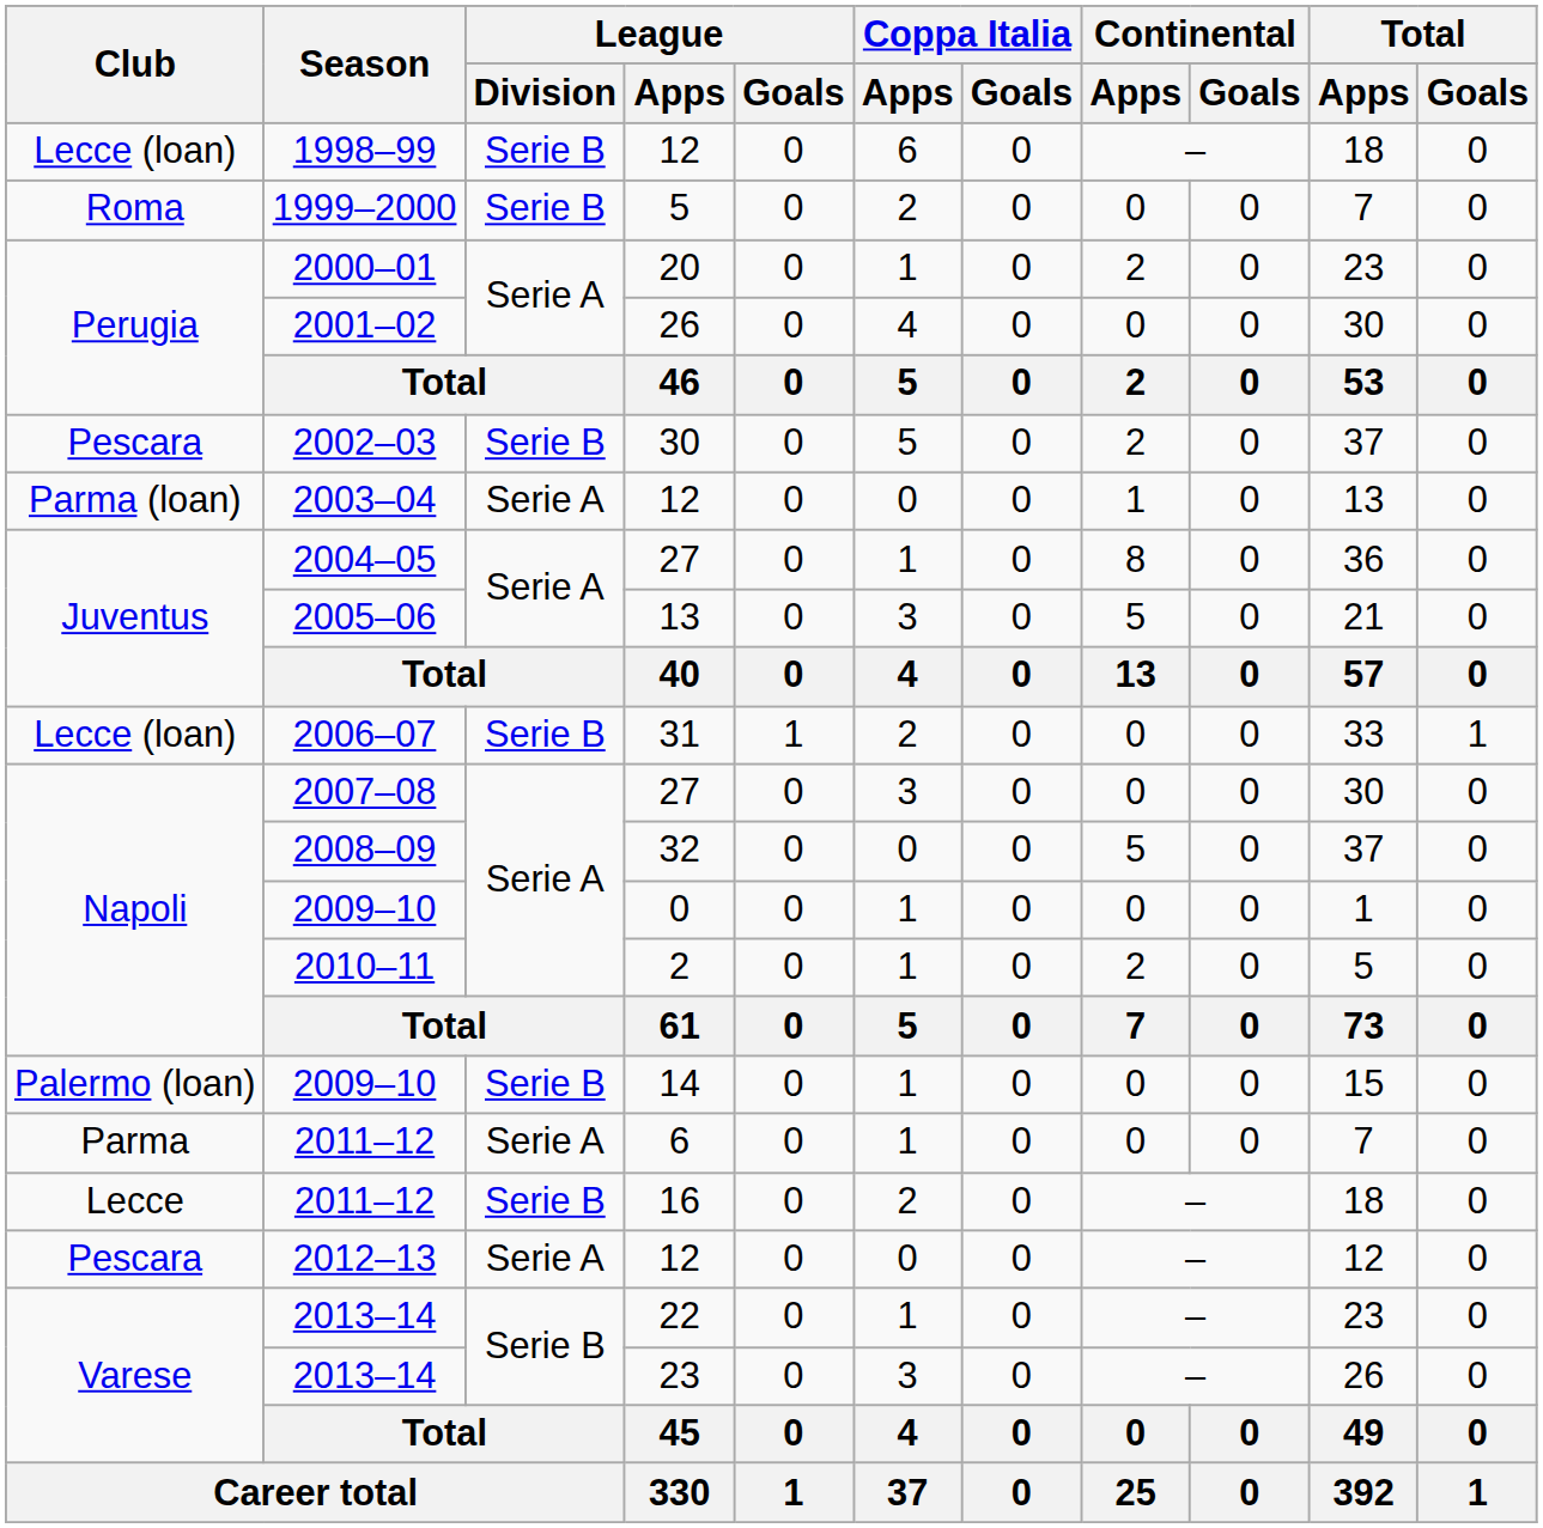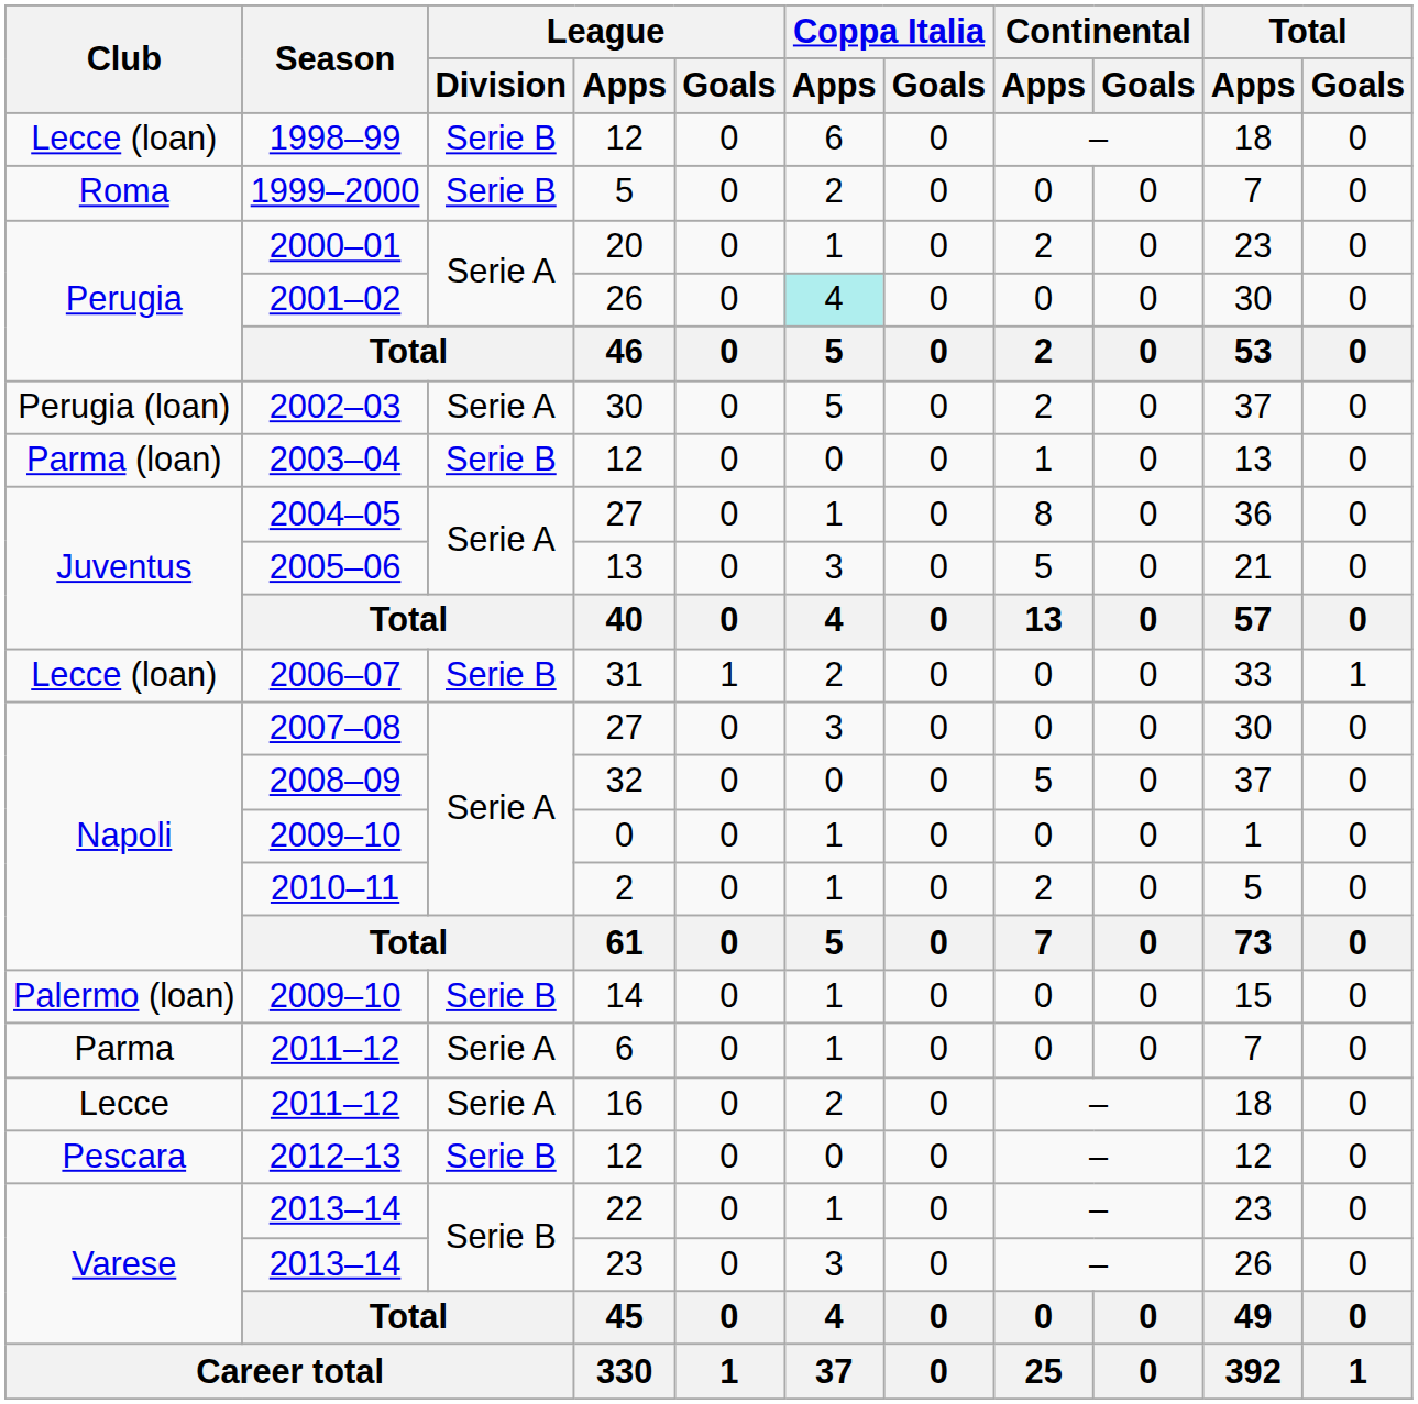 <table class="wikitable" style="text-align:center">
 <tr>
 <th rowspan="2">Club</th>
 <th rowspan="2">Season</th>
 <th colspan="3">League</th>
 <th colspan="2"><a href='#'>Coppa Italia</a></th>
 <th colspan="2">Continental</th>
 <th colspan="2">Total</th>
 </tr>
 <tr>
 <th>Division</th>
 <th>Apps</th>
 <th>Goals</th>
 <th>Apps</th>
 <th>Goals</th>
 <th>Apps</th>
 <th>Goals</th>
 <th>Apps</th>
 <th>Goals</th>
 </tr>
 <tr>
 <td><a href='#'>Lecce</a> (loan)</td>
 <td><a href='#'>1998–99</a></td>
 <td><a href='#'>Serie B</a></td>
 <td>12</td>
 <td>0</td>
 <td>6</td>
 <td>0</td>
 <td colspan="2">–</td>
 <td>18</td>
 <td>0</td>
 </tr>
 <tr>
 <td><a href='#'>Roma</a></td>
 <td><a href='#'>1999–2000</a></td>
 <td><a href='#'>Serie B</a></td>
 <td>5</td>
 <td>0</td>
 <td>2</td>
 <td>0</td>
 <td>0</td>
 <td>0</td>
 <td>7</td>
 <td>0</td>
 </tr>
 <tr>
 <td rowspan="3"><a href='#'>Perugia</a></td>
 <td><a href='#'>2000–01</a></td>
 <td rowspan="2">Serie A</td>
 <td>20</td>
 <td>0</td>
 <td>1</td>
 <td>0</td>
 <td>2</td>
 <td>0</td>
 <td>23</td>
 <td>0</td>
 </tr>
 <tr>
 <td><a href='#'>2001–02</a></td>
 <td>26</td>
 <td>0</td>
-<td>4</td>
+<td style="background: paleturquoise;">4</td>
 <td>0</td>
 <td>0</td>
 <td>0</td>
 <td>30</td>
 <td>0</td>
 </tr>
 <tr>
 <th colspan="2">Total</th>
 <th>46</th>
 <th>0</th>
 <th>5</th>
 <th>0</th>
 <th>2</th>
 <th>0</th>
 <th>53</th>
 <th>0</th>
 </tr>
 <tr>
-<td><a href='#'>Pescara</a></td>
+<td>Perugia (loan)</td>
 <td><a href='#'>2002–03</a></td>
-<td><a href='#'>Serie B</a></td>
+<td>Serie A</td>
 <td>30</td>
 <td>0</td>
 <td>5</td>
 <td>0</td>
 <td>2</td>
 <td>0</td>
 <td>37</td>
 <td>0</td>
 </tr>
 <tr>
 <td><a href='#'>Parma</a> (loan)</td>
 <td><a href='#'>2003–04</a></td>
-<td>Serie A</td>
+<td><a href='#'>Serie B</a></td>
 <td>12</td>
 <td>0</td>
 <td>0</td>
 <td>0</td>
 <td>1</td>
 <td>0</td>
 <td>13</td>
 <td>0</td>
 </tr>
 <tr>
 <td rowspan="3"><a href='#'>Juventus</a></td>
 <td><a href='#'>2004–05</a></td>
 <td rowspan="2">Serie A</td>
 <td>27</td>
 <td>0</td>
 <td>1</td>
 <td>0</td>
 <td>8</td>
 <td>0</td>
 <td>36</td>
 <td>0</td>
 </tr>
 <tr>
 <td><a href='#'>2005–06</a></td>
 <td>13</td>
 <td>0</td>
 <td>3</td>
 <td>0</td>
 <td>5</td>
 <td>0</td>
 <td>21</td>
 <td>0</td>
 </tr>
 <tr>
 <th colspan="2">Total</th>
 <th>40</th>
 <th>0</th>
 <th>4</th>
 <th>0</th>
 <th>13</th>
 <th>0</th>
 <th>57</th>
 <th>0</th>
 </tr>
 <tr>
 <td><a href='#'>Lecce</a> (loan)</td>
 <td><a href='#'>2006–07</a></td>
 <td><a href='#'>Serie B</a></td>
 <td>31</td>
 <td>1</td>
 <td>2</td>
 <td>0</td>
 <td>0</td>
 <td>0</td>
 <td>33</td>
 <td>1</td>
 </tr>
 <tr>
 <td rowspan="5"><a href='#'>Napoli</a></td>
 <td><a href='#'>2007–08</a></td>
 <td rowspan="4">Serie A</td>
 <td>27</td>
 <td>0</td>
 <td>3</td>
 <td>0</td>
 <td>0</td>
 <td>0</td>
 <td>30</td>
 <td>0</td>
 </tr>
 <tr>
 <td><a href='#'>2008–09</a></td>
 <td>32</td>
 <td>0</td>
 <td>0</td>
 <td>0</td>
 <td>5</td>
 <td>0</td>
 <td>37</td>
 <td>0</td>
 </tr>
 <tr>
 <td><a href='#'>2009–10</a></td>
 <td>0</td>
 <td>0</td>
 <td>1</td>
 <td>0</td>
 <td>0</td>
 <td>0</td>
 <td>1</td>
 <td>0</td>
 </tr>
 <tr>
 <td><a href='#'>2010–11</a></td>
 <td>2</td>
 <td>0</td>
 <td>1</td>
 <td>0</td>
 <td>2</td>
 <td>0</td>
 <td>5</td>
 <td>0</td>
 </tr>
 <tr>
 <th colspan="2">Total</th>
 <th>61</th>
 <th>0</th>
 <th>5</th>
 <th>0</th>
 <th>7</th>
 <th>0</th>
 <th>73</th>
 <th>0</th>
 </tr>
 <tr>
 <td><a href='#'>Palermo</a> (loan)</td>
 <td><a href='#'>2009–10</a></td>
 <td><a href='#'>Serie B</a></td>
 <td>14</td>
 <td>0</td>
 <td>1</td>
 <td>0</td>
 <td>0</td>
 <td>0</td>
 <td>15</td>
 <td>0</td>
 </tr>
 <tr>
 <td>Parma</td>
 <td><a href='#'>2011–12</a></td>
 <td>Serie A</td>
 <td>6</td>
 <td>0</td>
 <td>1</td>
 <td>0</td>
 <td>0</td>
 <td>0</td>
 <td>7</td>
 <td>0</td>
 </tr>
 <tr>
 <td>Lecce</td>
 <td><a href='#'>2011–12</a></td>
-<td><a href='#'>Serie B</a></td>
+<td>Serie A</td>
 <td>16</td>
 <td>0</td>
 <td>2</td>
 <td>0</td>
 <td colspan="2">–</td>
 <td>18</td>
 <td>0</td>
 </tr>
 <tr>
 <td><a href='#'>Pescara</a></td>
 <td><a href='#'>2012–13</a></td>
-<td>Serie A</td>
+<td><a href='#'>Serie B</a></td>
 <td>12</td>
 <td>0</td>
 <td>0</td>
 <td>0</td>
 <td colspan="2">–</td>
 <td>12</td>
 <td>0</td>
 </tr>
 <tr>
 <td rowspan="3"><a href='#'>Varese</a></td>
 <td><a href='#'>2013–14</a></td>
 <td rowspan="2">Serie B</td>
 <td>22</td>
 <td>0</td>
 <td>1</td>
 <td>0</td>
 <td colspan="2">–</td>
 <td>23</td>
 <td>0</td>
 </tr>
 <tr>
 <td><a href='#'>2013–14</a></td>
 <td>23</td>
 <td>0</td>
 <td>3</td>
 <td>0</td>
 <td colspan="2">–</td>
 <td>26</td>
 <td>0</td>
 </tr>
 <tr>
 <th colspan="2">Total</th>
 <th>45</th>
 <th>0</th>
 <th>4</th>
 <th>0</th>
 <th>0</th>
 <th>0</th>
 <th>49</th>
 <th>0</th>
 </tr>
 <tr>
 <th colspan="3">Career total</th>
 <th>330</th>
 <th>1</th>
 <th>37</th>
 <th>0</th>
 <th>25</th>
 <th>0</th>
 <th>392</th>
 <th>1</th>
 </tr>
 </table>
